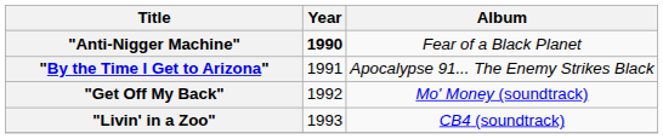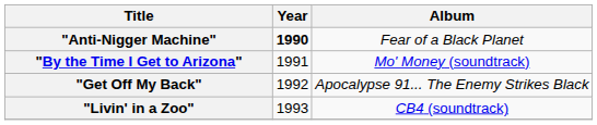 <table class="wikitable plainrowheaders" style="text-align:center;" border="1">
 <tr>
 <th scope="col" style="width:18em;">Title</th>
 <th scope="col">Year</th>
 <th scope="col">Album</th>
 </tr>
 <tr>
 <th scope="row">"Anti-Nigger Machine"</th>
 <td><strong>1990</strong></td>
 <td><em>Fear of a Black Planet</em></td>
 </tr>
 <tr>
 <th scope="row">"<a href='#'>By the Time I Get to Arizona</a>"</th>
 <td>1991</td>
-<td><em>Apocalypse 91... The Enemy Strikes Black</em></td>
+<td><a href='#'><em>Mo' Money</em> (soundtrack)</a></td>
 </tr>
 <tr>
 <th scope="row">"Get Off My Back"</th>
 <td>1992</td>
-<td><a href='#'><em>Mo' Money</em> (soundtrack)</a></td>
+<td><em>Apocalypse 91... The Enemy Strikes Black</em></td>
 </tr>
 <tr>
 <th scope="row">"Livin' in a Zoo"</th>
 <td>1993</td>
 <td><a href='#'><em>CB4</em> (soundtrack)</a></td>
 </tr>
 <tr>
 </tr>
 </table>
